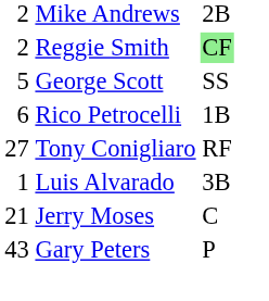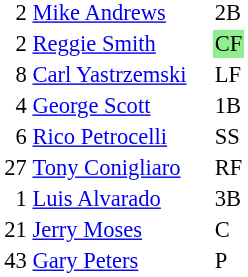 <table>
 <tr>
 <td>  2</td>
 <td><a href='#'>Mike Andrews</a></td>
 <td>2B</td>
 </tr>
 <tr>
 <td>  2</td>
 <td><a href='#'>Reggie Smith</a></td>
 <td style="background: lightgreen;">CF</td>
 </tr>
 <tr>
-<td>  5</td>
+<td>  8</td>
+<td><a href='#'>Carl Yastrzemski</a>    </td>
+<td>LF</td>
+</tr>
+<tr>
+<td>  4</td>
 <td><a href='#'>George Scott</a></td>
-<td>SS</td>
+<td>1B</td>
 </tr>
 <tr>
 <td>  6</td>
 <td><a href='#'>Rico Petrocelli</a></td>
-<td>1B</td>
+<td>SS</td>
 </tr>
 <tr>
 <td>27</td>
 <td><a href='#'>Tony Conigliaro</a></td>
 <td>RF</td>
 </tr>
 <tr>
 <td>  1</td>
 <td><a href='#'>Luis Alvarado</a></td>
 <td>3B</td>
 </tr>
 <tr>
 <td>21</td>
 <td><a href='#'>Jerry Moses</a></td>
 <td>C</td>
 </tr>
 <tr>
 <td>43</td>
 <td><a href='#'>Gary Peters</a></td>
 <td>P</td>
 </tr>
 </table>
